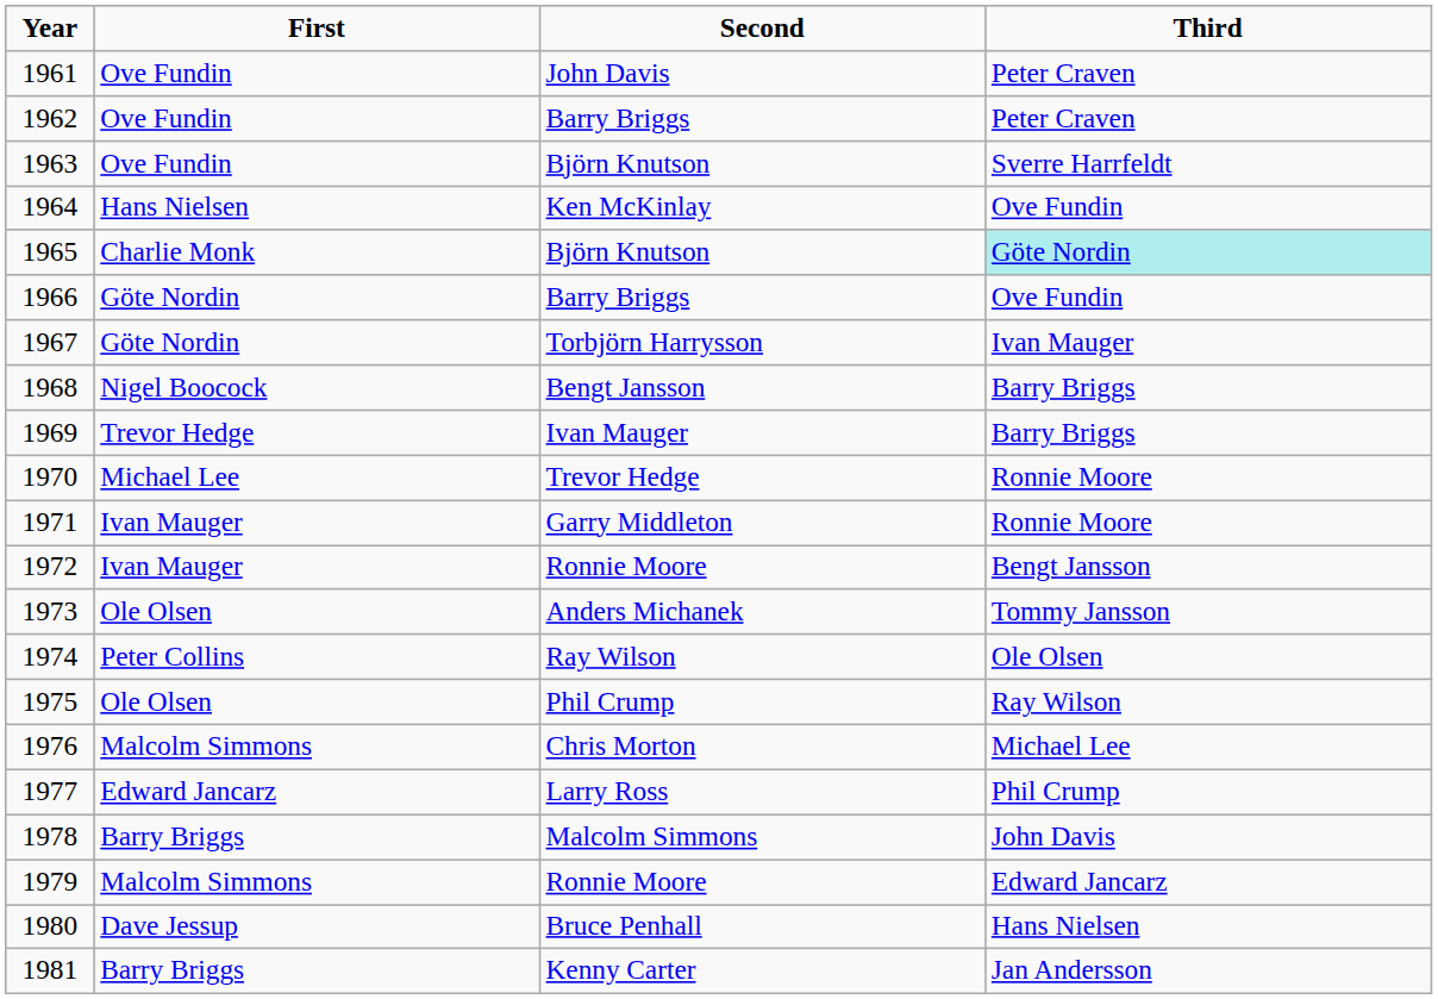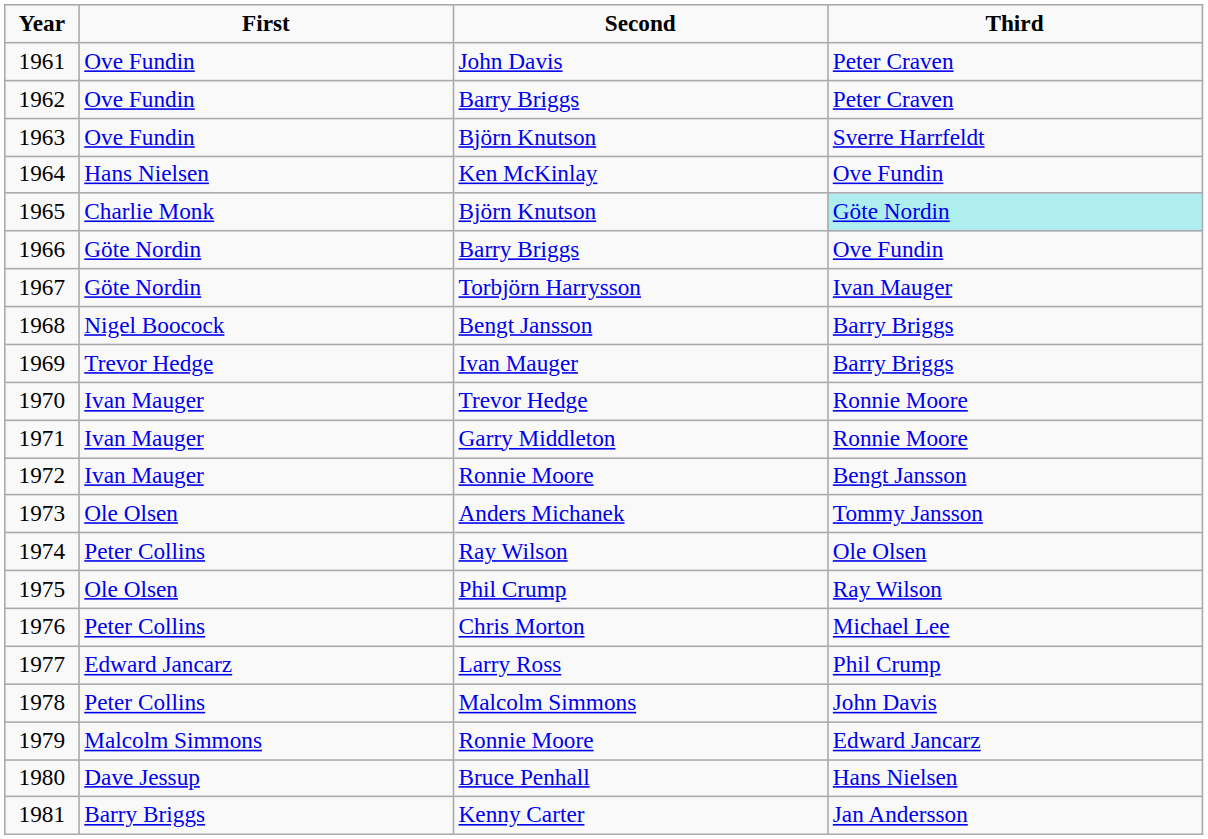 <table class="wikitable" style="font-size: 92%">
 <tr align=center>
 <td width=40px  ><strong>Year</strong></td>
 <td width=230px ><strong>First</strong></td>
 <td width=230px ><strong>Second</strong></td>
 <td width=230px ><strong>Third</strong></td>
 </tr>
 <tr>
 <td align=center>1961</td>
 <td> <a href='#'>Ove Fundin</a></td>
 <td> <a href='#'>John Davis</a></td>
 <td> <a href='#'>Peter Craven</a></td>
 </tr>
 <tr>
 <td align=center>1962</td>
 <td> <a href='#'>Ove Fundin</a></td>
 <td> <a href='#'>Barry Briggs</a></td>
 <td> <a href='#'>Peter Craven</a></td>
 </tr>
 <tr>
 <td align=center>1963</td>
 <td> <a href='#'>Ove Fundin</a></td>
 <td> <a href='#'>Björn Knutson</a></td>
 <td> <a href='#'>Sverre Harrfeldt</a></td>
 </tr>
 <tr>
 <td align=center>1964</td>
 <td> <a href='#'>Hans Nielsen</a></td>
 <td> <a href='#'>Ken McKinlay</a></td>
 <td> <a href='#'>Ove Fundin</a></td>
 </tr>
 <tr>
 <td align=center>1965</td>
 <td> <a href='#'>Charlie Monk</a></td>
 <td> <a href='#'>Björn Knutson</a></td>
 <td style="background: paleturquoise;"> <a href='#'>Göte Nordin</a></td>
 </tr>
 <tr>
 <td align=center>1966</td>
 <td> <a href='#'>Göte Nordin</a></td>
 <td> <a href='#'>Barry Briggs</a></td>
 <td> <a href='#'>Ove Fundin</a></td>
 </tr>
 <tr>
 <td align=center>1967</td>
 <td> <a href='#'>Göte Nordin</a></td>
 <td> <a href='#'>Torbjörn Harrysson</a></td>
 <td> <a href='#'>Ivan Mauger</a></td>
 </tr>
 <tr>
 <td align=center>1968</td>
 <td> <a href='#'>Nigel Boocock</a></td>
 <td> <a href='#'>Bengt Jansson</a></td>
 <td> <a href='#'>Barry Briggs</a></td>
 </tr>
 <tr>
 <td align=center>1969</td>
 <td> <a href='#'>Trevor Hedge</a></td>
 <td> <a href='#'>Ivan Mauger</a></td>
 <td> <a href='#'>Barry Briggs</a></td>
 </tr>
 <tr>
 <td align=center>1970</td>
-<td> <a href='#'>Michael Lee</a></td>
+<td> <a href='#'>Ivan Mauger</a></td>
 <td> <a href='#'>Trevor Hedge</a></td>
 <td> <a href='#'>Ronnie Moore</a></td>
 </tr>
 <tr>
 <td align=center>1971</td>
 <td> <a href='#'>Ivan Mauger</a></td>
 <td> <a href='#'>Garry Middleton</a></td>
 <td> <a href='#'>Ronnie Moore</a></td>
 </tr>
 <tr>
 <td align=center>1972</td>
 <td> <a href='#'>Ivan Mauger</a></td>
 <td> <a href='#'>Ronnie Moore</a></td>
 <td> <a href='#'>Bengt Jansson</a></td>
 </tr>
 <tr>
 <td align=center>1973</td>
 <td> <a href='#'>Ole Olsen</a></td>
 <td> <a href='#'>Anders Michanek</a></td>
 <td> <a href='#'>Tommy Jansson</a></td>
 </tr>
 <tr>
 <td align=center>1974</td>
 <td> <a href='#'>Peter Collins</a></td>
 <td> <a href='#'>Ray Wilson</a></td>
 <td> <a href='#'>Ole Olsen</a></td>
 </tr>
 <tr>
 <td align=center>1975</td>
 <td> <a href='#'>Ole Olsen</a></td>
 <td> <a href='#'>Phil Crump</a></td>
 <td> <a href='#'>Ray Wilson</a></td>
 </tr>
 <tr>
 <td align=center>1976</td>
-<td> <a href='#'>Malcolm Simmons</a></td>
+<td> <a href='#'>Peter Collins</a></td>
 <td> <a href='#'>Chris Morton</a></td>
 <td> <a href='#'>Michael Lee</a></td>
 </tr>
 <tr>
 <td align=center>1977</td>
 <td> <a href='#'>Edward Jancarz</a></td>
 <td> <a href='#'>Larry Ross</a></td>
 <td> <a href='#'>Phil Crump</a></td>
 </tr>
 <tr>
 <td align=center>1978</td>
-<td> <a href='#'>Barry Briggs</a></td>
+<td> <a href='#'>Peter Collins</a></td>
 <td> <a href='#'>Malcolm Simmons</a></td>
 <td> <a href='#'>John Davis</a></td>
 </tr>
 <tr>
 <td align=center>1979</td>
 <td> <a href='#'>Malcolm Simmons</a></td>
 <td> <a href='#'>Ronnie Moore</a></td>
 <td> <a href='#'>Edward Jancarz</a></td>
 </tr>
 <tr>
 <td align=center>1980</td>
 <td> <a href='#'>Dave Jessup</a></td>
 <td> <a href='#'>Bruce Penhall</a></td>
 <td> <a href='#'>Hans Nielsen</a></td>
 </tr>
 <tr>
 <td align=center>1981</td>
 <td> <a href='#'>Barry Briggs</a></td>
 <td> <a href='#'>Kenny Carter</a></td>
 <td> <a href='#'>Jan Andersson</a></td>
 </tr>
 </table>
